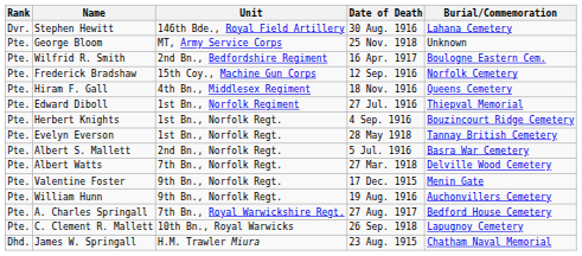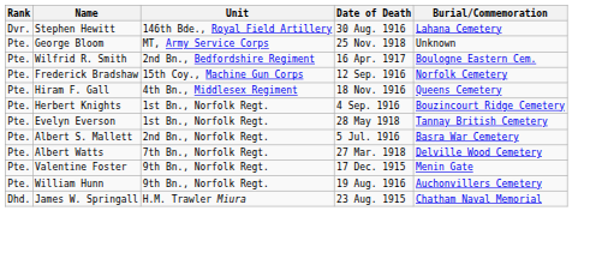 <table class="wikitable">
 <tr>
 <th>Rank</th>
 <th>Name</th>
 <th>Unit</th>
 <th>Date of Death</th>
 <th>Burial/Commemoration</th>
 </tr>
 <tr>
 <td>Dvr.</td>
 <td>Stephen Hewitt</td>
 <td>146th Bde., <a href='#'>Royal Field Artillery</a></td>
 <td>30 Aug. 1916</td>
 <td><a href='#'>Lahana Cemetery</a></td>
 </tr>
 <tr>
 <td>Pte.</td>
 <td>George Bloom</td>
 <td>MT, <a href='#'>Army Service Corps</a></td>
 <td>25 Nov. 1918</td>
 <td>Unknown</td>
 </tr>
 <tr>
 <td>Pte.</td>
 <td>Wilfrid R. Smith</td>
 <td>2nd Bn., <a href='#'>Bedfordshire Regiment</a></td>
 <td>16 Apr. 1917</td>
 <td><a href='#'>Boulogne Eastern Cem.</a></td>
 </tr>
 <tr>
 <td>Pte.</td>
 <td>Frederick Bradshaw</td>
 <td>15th Coy., <a href='#'>Machine Gun Corps</a></td>
 <td>12 Sep. 1916</td>
 <td><a href='#'>Norfolk Cemetery</a></td>
 </tr>
 <tr>
 <td>Pte.</td>
 <td>Hiram F. Gall</td>
 <td>4th Bn., <a href='#'>Middlesex Regiment</a></td>
 <td>18 Nov. 1916</td>
 <td><a href='#'>Queens Cemetery</a></td>
 </tr>
 <tr>
 <td>Pte.</td>
-<td>Edward Diboll</td>
-<td>1st Bn., <a href='#'>Norfolk Regiment</a></td>
-<td>27 Jul. 1916</td>
-<td><a href='#'>Thiepval Memorial</a></td>
-</tr>
-<tr>
-<td>Pte.</td>
 <td>Herbert Knights</td>
 <td>1st Bn., Norfolk Regt.</td>
 <td>4 Sep. 1916</td>
 <td><a href='#'>Bouzincourt Ridge Cemetery</a></td>
 </tr>
 <tr>
 <td>Pte.</td>
 <td>Evelyn Everson</td>
 <td>1st Bn., Norfolk Regt.</td>
 <td>28 May 1918</td>
 <td><a href='#'>Tannay British Cemetery</a></td>
 </tr>
 <tr>
 <td>Pte.</td>
 <td>Albert S. Mallett</td>
 <td>2nd Bn., Norfolk Regt.</td>
 <td>5 Jul. 1916</td>
 <td><a href='#'>Basra War Cemetery</a></td>
 </tr>
 <tr>
 <td>Pte.</td>
 <td>Albert Watts</td>
 <td>7th Bn., Norfolk Regt.</td>
 <td>27 Mar. 1918</td>
 <td><a href='#'>Delville Wood Cemetery</a></td>
 </tr>
 <tr>
 <td>Pte.</td>
 <td>Valentine Foster</td>
 <td>9th Bn., Norfolk Regt.</td>
 <td>17 Dec. 1915</td>
 <td><a href='#'>Menin Gate</a></td>
 </tr>
 <tr>
 <td>Pte.</td>
 <td>William Hunn</td>
 <td>9th Bn., Norfolk Regt.</td>
 <td>19 Aug. 1916</td>
 <td><a href='#'>Auchonvillers Cemetery</a></td>
 </tr>
 <tr>
-<td>Pte.</td>
-<td>A. Charles Springall</td>
-<td>7th Bn., <a href='#'>Royal Warwickshire Regt.</a></td>
-<td>27 Aug. 1917</td>
-<td><a href='#'>Bedford House Cemetery</a></td>
-</tr>
-<tr>
-<td>Pte.</td>
-<td>C. Clement R. Mallett</td>
-<td>10th Bn., Royal Warwicks</td>
-<td>26 Sep. 1918</td>
-<td><a href='#'>Lapugnoy Cemetery</a></td>
-</tr>
-<tr>
 <td>Dhd.</td>
 <td>James W. Springall</td>
 <td>H.M. Trawler <em>Miura</em></td>
 <td>23 Aug. 1915</td>
 <td><a href='#'>Chatham Naval Memorial</a></td>
 </tr>
 </table>
